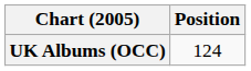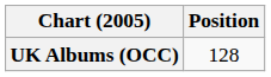 <table class="wikitable plainrowheaders" style="text-align:center;">
 <tr>
 <th scope="col">Chart (2005)</th>
 <th scope="col">Position</th>
 </tr>
 <tr>
 <th scope="row">UK Albums (OCC)</th>
-<td>124</td>
+<td>128</td>
 </tr>
 </table>
